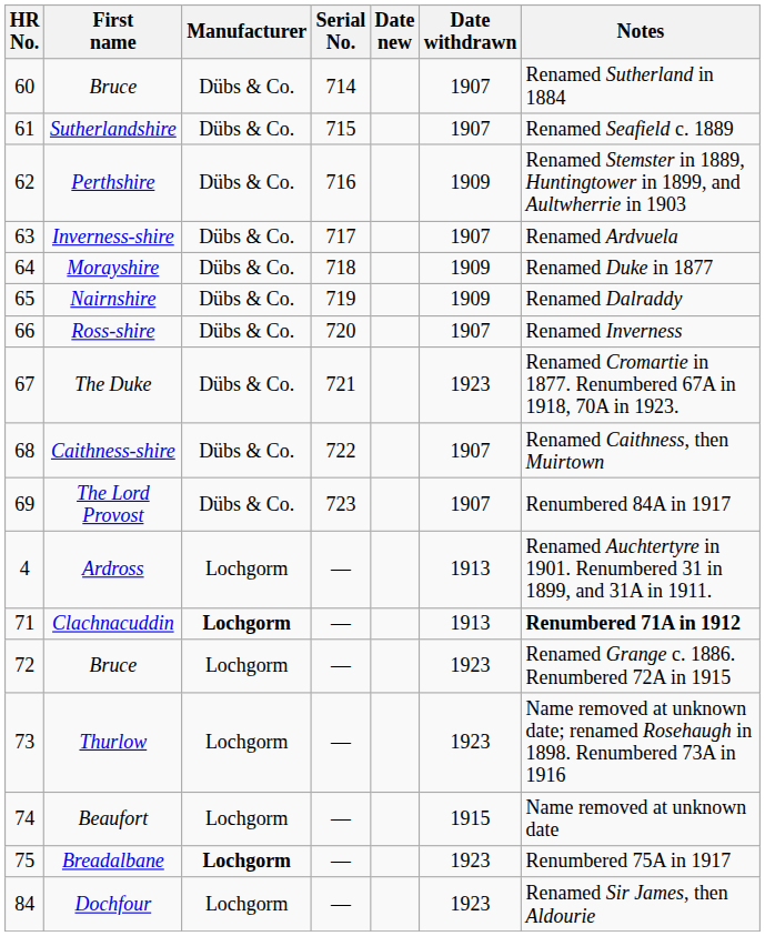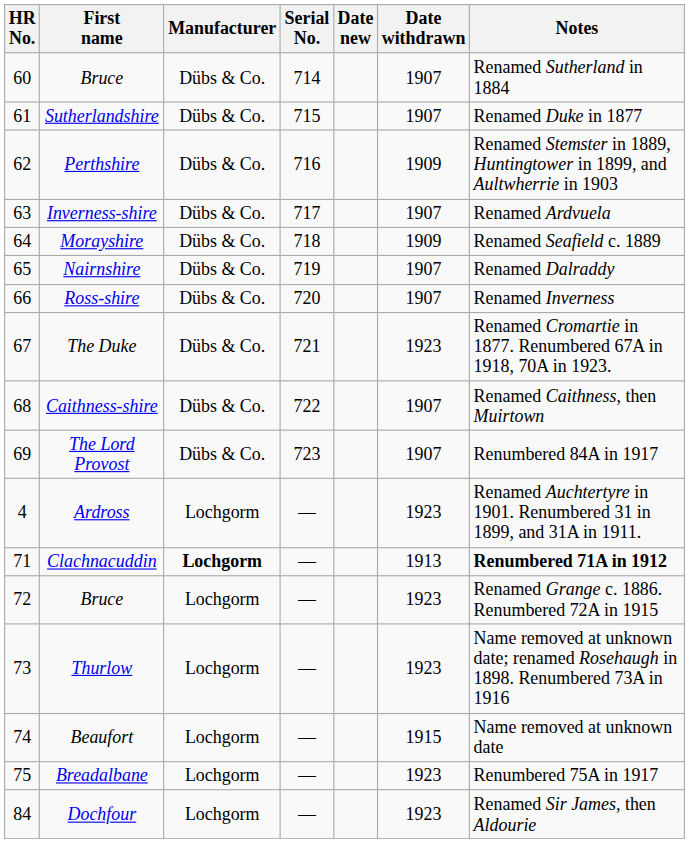 <table class="wikitable sortable" style=text-align:center>
 <tr>
 <th>HR<br>No.</th>
 <th>First<br>name</th>
 <th>Manufacturer</th>
 <th>Serial<br>No.</th>
 <th>Date<br>new</th>
 <th>Date<br>withdrawn</th>
 <th>Notes</th>
 </tr>
 <tr>
 <td>60</td>
 <td><em>Bruce</em></td>
 <td>Dübs & Co.</td>
 <td>714</td>
 <td></td>
 <td>1907</td>
 <td style=text-align:left>Renamed <em>Sutherland</em> in 1884</td>
 </tr>
 <tr>
 <td>61</td>
 <td><em><a href='#'>Sutherlandshire</a></em></td>
 <td>Dübs & Co.</td>
 <td>715</td>
 <td></td>
 <td>1907</td>
-<td style=text-align:left>Renamed <em>Seafield</em> c. 1889</td>
+<td style=text-align:left>Renamed <em>Duke</em> in 1877</td>
 </tr>
 <tr>
 <td>62</td>
 <td><em><a href='#'>Perthshire</a></em></td>
 <td>Dübs & Co.</td>
 <td>716</td>
 <td></td>
 <td>1909</td>
 <td style=text-align:left>Renamed <em>Stemster</em> in 1889, <em>Huntingtower</em> in 1899, and <em>Aultwherrie</em> in 1903</td>
 </tr>
 <tr>
 <td>63</td>
 <td><em><a href='#'>Inverness-shire</a></em></td>
 <td>Dübs & Co.</td>
 <td>717</td>
 <td></td>
 <td>1907</td>
 <td style=text-align:left>Renamed <em>Ardvuela</em></td>
 </tr>
 <tr>
 <td>64</td>
 <td><em><a href='#'>Morayshire</a></em></td>
 <td>Dübs & Co.</td>
 <td>718</td>
 <td></td>
 <td>1909</td>
-<td style=text-align:left>Renamed <em>Duke</em> in 1877</td>
+<td style=text-align:left>Renamed <em>Seafield</em> c. 1889</td>
 </tr>
 <tr>
 <td>65</td>
 <td><em><a href='#'>Nairnshire</a></em></td>
 <td>Dübs & Co.</td>
 <td>719</td>
 <td></td>
-<td>1909</td>
+<td>1907</td>
 <td style=text-align:left>Renamed <em>Dalraddy</em></td>
 </tr>
 <tr>
 <td>66</td>
 <td><em><a href='#'>Ross-shire</a></em></td>
 <td>Dübs & Co.</td>
 <td>720</td>
 <td></td>
 <td>1907</td>
 <td style=text-align:left>Renamed <em>Inverness</em></td>
 </tr>
 <tr>
 <td>67</td>
 <td><em>The Duke</em></td>
 <td>Dübs & Co.</td>
 <td>721</td>
 <td></td>
 <td>1923</td>
 <td style=text-align:left>Renamed <em>Cromartie</em> in 1877. Renumbered 67A in 1918, 70A in 1923.</td>
 </tr>
 <tr>
 <td>68</td>
 <td><em><a href='#'>Caithness-shire</a></em></td>
 <td>Dübs & Co.</td>
 <td>722</td>
 <td></td>
 <td>1907</td>
 <td style=text-align:left>Renamed <em>Caithness</em>, then <em>Muirtown</em></td>
 </tr>
 <tr>
 <td>69</td>
 <td><em><a href='#'>The Lord Provost</a></em></td>
 <td>Dübs & Co.</td>
 <td>723</td>
 <td></td>
 <td>1907</td>
 <td style=text-align:left>Renumbered 84A in 1917</td>
 </tr>
 <tr>
 <td>4</td>
 <td><em><a href='#'>Ardross</a></em></td>
 <td>Lochgorm</td>
 <td>—</td>
 <td></td>
-<td>1913</td>
+<td>1923</td>
 <td style=text-align:left>Renamed <em>Auchtertyre</em> in 1901. Renumbered 31 in 1899, and 31A in 1911.</td>
 </tr>
 <tr>
 <td>71</td>
 <td><em><a href='#'>Clachnacuddin</a></em></td>
 <td><strong>Lochgorm</strong></td>
 <td>—</td>
 <td></td>
 <td>1913</td>
 <td style=text-align:left><strong>Renumbered 71A in 1912</strong></td>
 </tr>
 <tr>
 <td>72</td>
 <td><em>Bruce</em></td>
 <td>Lochgorm</td>
 <td>—</td>
 <td></td>
 <td>1923</td>
 <td style=text-align:left>Renamed <em>Grange</em> c. 1886. Renumbered 72A in 1915</td>
 </tr>
 <tr>
 <td>73</td>
 <td><em><a href='#'>Thurlow</a></em></td>
 <td>Lochgorm</td>
 <td>—</td>
 <td></td>
 <td>1923</td>
 <td style=text-align:left>Name removed at unknown date; renamed <em>Rosehaugh</em> in 1898. Renumbered 73A in 1916</td>
 </tr>
 <tr>
 <td>74</td>
 <td><em>Beaufort</em></td>
 <td>Lochgorm</td>
 <td>—</td>
 <td></td>
 <td>1915</td>
 <td style=text-align:left>Name removed at unknown date</td>
 </tr>
 <tr>
 <td>75</td>
 <td><em><a href='#'>Breadalbane</a></em></td>
-<td><strong>Lochgorm</strong></td>
+<td>Lochgorm</td>
 <td>—</td>
 <td></td>
 <td>1923</td>
 <td style=text-align:left>Renumbered 75A in 1917</td>
 </tr>
 <tr>
 <td>84</td>
 <td><em><a href='#'>Dochfour</a></em></td>
 <td>Lochgorm</td>
 <td>—</td>
 <td></td>
 <td>1923</td>
 <td style=text-align:left>Renamed <em>Sir James</em>, then <em>Aldourie</em></td>
 </tr>
 <tr>
 </tr>
 </table>
